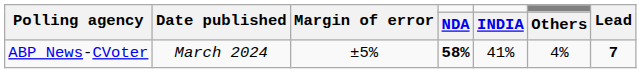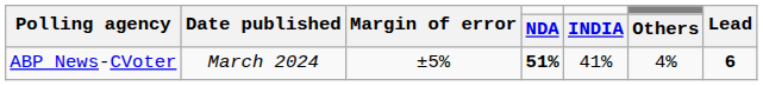 <table class="wikitable sortable" style="text-align:center;font-size:95%;line-height:16px">
 <tr>
 <th rowspan="2">Polling agency</th>
 <th rowspan="2">Date published</th>
 <th rowspan="2">Margin of error</th>
 <td bgcolor=></td>
 <td bgcolor=></td>
 <td bgcolor=grey></td>
 <th rowspan="2">Lead</th>
 </tr>
 <tr>
 <th><a href='#'>NDA</a></th>
 <th><a href='#'>INDIA</a></th>
 <th>Others</th>
 </tr>
 <tr>
 <td><a href='#'>ABP News</a>-<a href='#'>CVoter</a></td>
 <td><em>March 2024</em></td>
 <td>±5%</td>
-<td bgcolor=><strong>58%</strong></td>
+<td bgcolor=><strong>51%</strong></td>
 <td>41%</td>
 <td>4%</td>
-<td bgcolor=><strong>7</strong></td>
+<td bgcolor=><strong>6</strong></td>
 </tr>
 </table>
